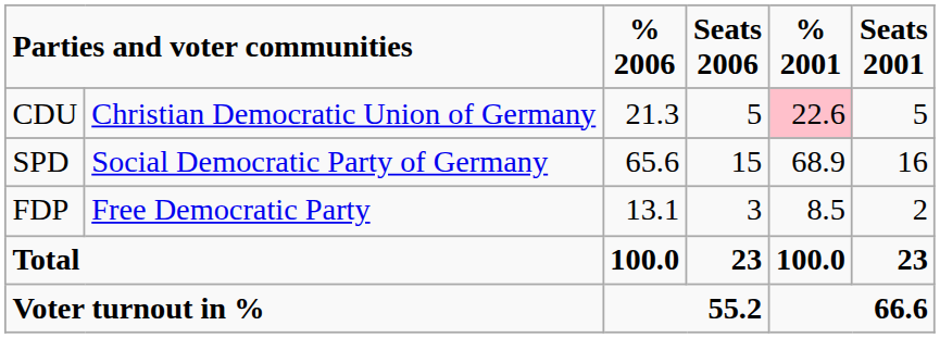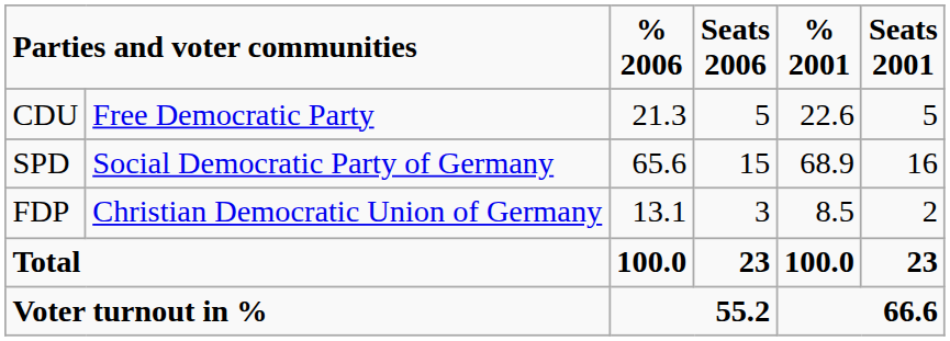 <table class="wikitable">
 <tr --  class="hintergrundfarbe5">
 <td colspan="2"><strong>Parties and voter communities</strong></td>
 <td align="center"><strong>%<br>2006</strong></td>
 <td align="center"><strong>Seats<br>2006</strong></td>
 <td align="center"><strong>%<br>2001</strong></td>
 <td align="center"><strong>Seats<br>2001</strong></td>
 </tr>
 <tr --->
 <td>CDU</td>
-<td><a href='#'>Christian Democratic Union of Germany</a></td>
+<td><a href='#'>Free Democratic Party</a></td>
 <td align="right">21.3</td>
 <td align="right">5</td>
-<td align="right" style="background: pink;">22.6</td>
+<td align="right">22.6</td>
 <td align="right">5</td>
 </tr>
 <tr --->
 <td>SPD</td>
 <td><a href='#'>Social Democratic Party of Germany</a></td>
 <td align="right">65.6</td>
 <td align="right">15</td>
 <td align="right">68.9</td>
 <td align="right">16</td>
 </tr>
 <tr --->
 <td>FDP</td>
-<td><a href='#'>Free Democratic Party</a></td>
+<td><a href='#'>Christian Democratic Union of Germany</a></td>
 <td align="right">13.1</td>
 <td align="right">3</td>
 <td align="right">8.5</td>
 <td align="right">2</td>
 </tr>
 <tr -- class="hintergrundfarbe5">
 <td colspan="2"><strong>Total</strong></td>
 <td align="right"><strong>100.0</strong></td>
 <td align="right"><strong>23</strong></td>
 <td align="right"><strong>100.0</strong></td>
 <td align="right"><strong>23</strong></td>
 </tr>
 <tr -- class="hintergrundfarbe5">
 <td colspan="2"><strong>Voter turnout in %</strong></td>
 <td colspan="2" align="right"><strong>55.2</strong></td>
 <td colspan="2" align="right"><strong>66.6</strong></td>
 </tr>
 </table>
